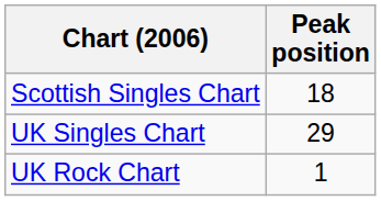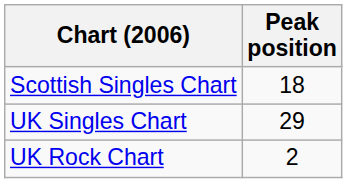 <table class="wikitable">
 <tr>
 <th align="left">Chart (2006)</th>
 <th align="left">Peak<br>position</th>
 </tr>
 <tr>
 <td align="left"><a href='#'>Scottish Singles Chart</a></td>
 <td align="center">18</td>
 </tr>
 <tr>
 <td align="left"><a href='#'>UK Singles Chart</a></td>
 <td align="center">29</td>
 </tr>
 <tr>
 <td align="left"><a href='#'>UK Rock Chart</a></td>
-<td align="center">1</td>
+<td align="center">2</td>
 </tr>
 </table>
